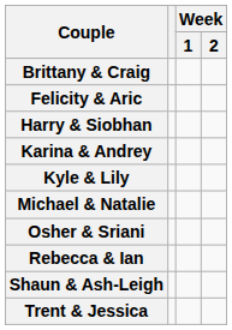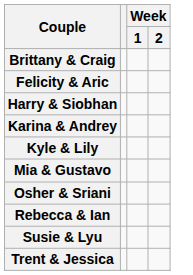 <table class="wikitable sortable" style="text-align:center; font-size:95%">
 <tr>
 <th rowspan="2" scope="col">Couple</th>
 <th rowspan="2" scope="col"></th>
 <th colspan="2" scope="col">Week</th>
 </tr>
 <tr>
 <th>1</th>
 <th>2</th>
 </tr>
 <tr>
 <th scope="row">Brittany & Craig</th>
 <td></td>
 <td></td>
 <td></td>
 </tr>
 <tr>
 <th scope="row">Felicity & Aric</th>
 <td></td>
 <td></td>
 <td></td>
 </tr>
 <tr>
 <th scope="row">Harry & Siobhan</th>
 <td></td>
 <td></td>
 <td></td>
 </tr>
 <tr>
 <th scope="row">Karina & Andrey</th>
 <td></td>
 <td></td>
 <td></td>
 </tr>
 <tr>
 <th scope="row">Kyle & Lily</th>
 <td></td>
 <td></td>
 <td></td>
 </tr>
 <tr>
-<th scope="row">Michael & Natalie</th>
+<th scope="row">Mia & Gustavo</th>
 <td></td>
 <td></td>
 <td></td>
 </tr>
 <tr>
 <th scope="row">Osher & Sriani</th>
 <td></td>
 <td></td>
 <td></td>
 </tr>
 <tr>
 <th scope="row">Rebecca & Ian</th>
 <td></td>
 <td></td>
 <td></td>
 </tr>
 <tr>
-<th scope="row">Shaun & Ash-Leigh</th>
+<th scope="row">Susie & Lyu</th>
 <td></td>
 <td></td>
 <td></td>
 </tr>
 <tr>
 <th scope="row">Trent & Jessica</th>
 <td></td>
 <td></td>
 <td></td>
 </tr>
 </table>
